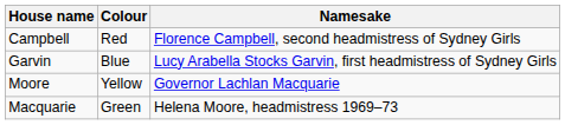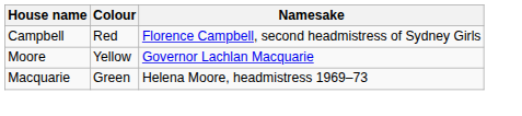 <table class="wikitable">
 <tr>
 <th>House name</th>
 <th>Colour</th>
 <th>Namesake</th>
 </tr>
 <tr>
 <td>Campbell</td>
 <td>Red</td>
 <td><a href='#'>Florence Campbell</a>, second headmistress of Sydney Girls</td>
 </tr>
 <tr>
-<td>Garvin</td>
-<td>Blue</td>
-<td><a href='#'>Lucy Arabella Stocks Garvin</a>, first headmistress of Sydney Girls</td>
-</tr>
-<tr>
 <td>Moore</td>
 <td>Yellow</td>
 <td><a href='#'>Governor Lachlan Macquarie</a></td>
 </tr>
 <tr>
 <td>Macquarie</td>
 <td>Green</td>
 <td>Helena Moore, headmistress 1969–73</td>
 </tr>
 </table>
